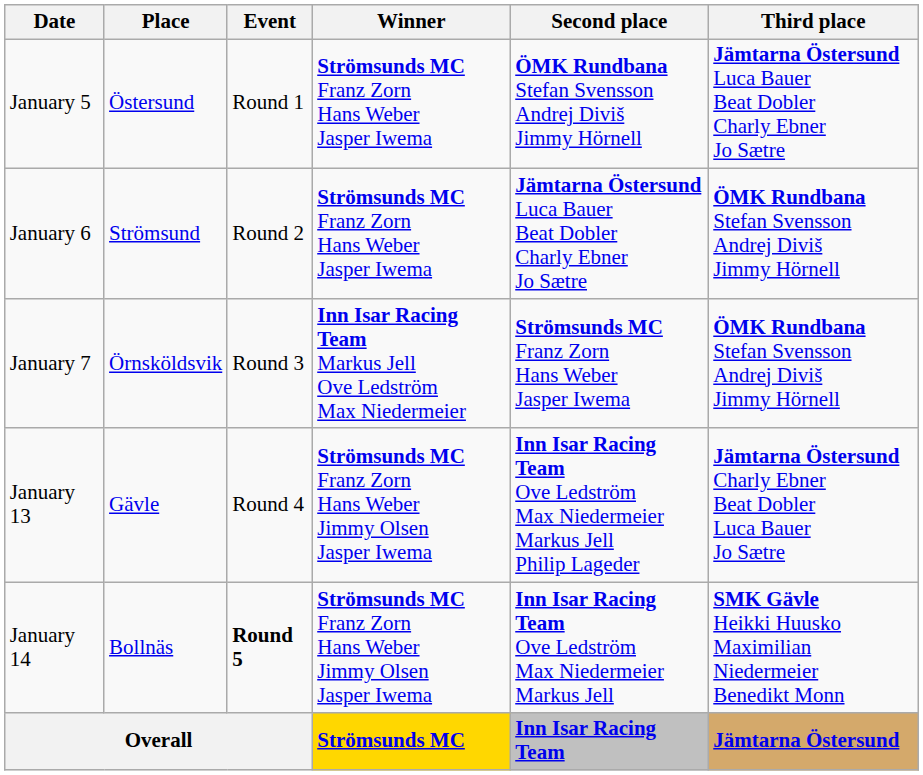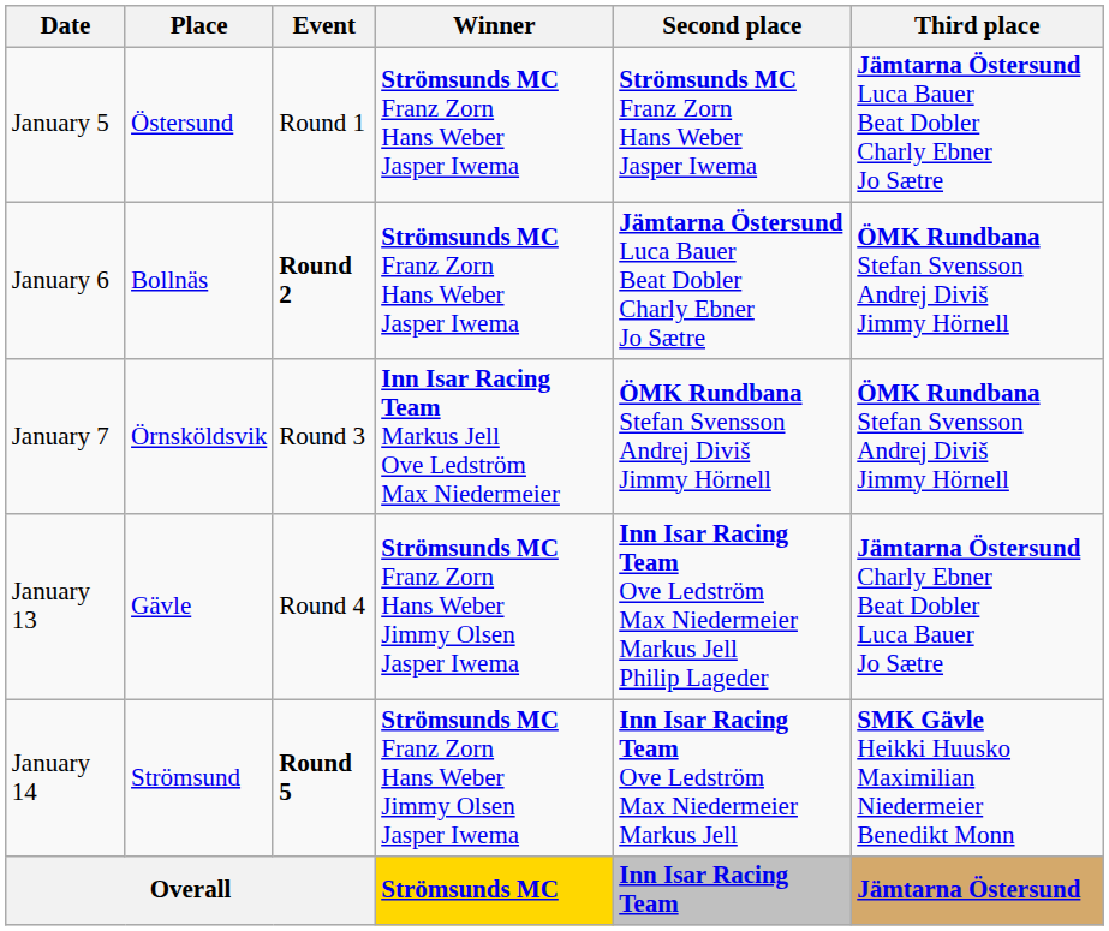 <table class=wikitable style="font-size:14px">
 <tr>
 <th>Date</th>
 <th>Place</th>
 <th>Event</th>
 <th>Winner</th>
 <th>Second place</th>
 <th>Third place</th>
 </tr>
 <tr>
 <td>January 5</td>
 <td> <a href='#'>Östersund</a></td>
 <td>Round 1</td>
 <td><strong><a href='#'>Strömsunds MC</a></strong><br> <a href='#'>Franz Zorn</a><br> <a href='#'>Hans Weber</a><br> <a href='#'>Jasper Iwema</a></td>
-<td><strong><a href='#'>ÖMK Rundbana</a></strong><br> <a href='#'>Stefan Svensson</a><br> <a href='#'>Andrej Diviš</a><br> <a href='#'>Jimmy Hörnell</a></td>
+<td><strong><a href='#'>Strömsunds MC</a></strong><br> <a href='#'>Franz Zorn</a><br> <a href='#'>Hans Weber</a><br> <a href='#'>Jasper Iwema</a></td>
 <td><strong><a href='#'>Jämtarna Östersund</a></strong><br> <a href='#'>Luca Bauer</a><br> <a href='#'>Beat Dobler</a><br> <a href='#'>Charly Ebner</a><br> <a href='#'>Jo Sætre</a></td>
 </tr>
 <tr>
 <td>January 6</td>
-<td> <a href='#'>Strömsund</a></td>
-<td>Round 2</td>
+<td> <a href='#'>Bollnäs</a></td>
+<td><strong>Round 2</strong></td>
 <td><strong><a href='#'>Strömsunds MC</a></strong><br> <a href='#'>Franz Zorn</a><br> <a href='#'>Hans Weber</a><br> <a href='#'>Jasper Iwema</a></td>
 <td><strong><a href='#'>Jämtarna Östersund</a></strong><br> <a href='#'>Luca Bauer</a><br> <a href='#'>Beat Dobler</a><br> <a href='#'>Charly Ebner</a><br> <a href='#'>Jo Sætre</a></td>
 <td><strong><a href='#'>ÖMK Rundbana</a></strong><br> <a href='#'>Stefan Svensson</a><br> <a href='#'>Andrej Diviš</a><br> <a href='#'>Jimmy Hörnell</a></td>
 </tr>
 <tr>
 <td>January 7</td>
 <td> <a href='#'>Örnsköldsvik</a></td>
 <td>Round 3</td>
 <td><strong><a href='#'>Inn Isar Racing Team</a></strong><br> <a href='#'>Markus Jell</a><br> <a href='#'>Ove Ledström</a><br> <a href='#'>Max Niedermeier</a></td>
-<td><strong><a href='#'>Strömsunds MC</a></strong><br> <a href='#'>Franz Zorn</a><br> <a href='#'>Hans Weber</a><br> <a href='#'>Jasper Iwema</a></td>
+<td><strong><a href='#'>ÖMK Rundbana</a></strong><br> <a href='#'>Stefan Svensson</a><br> <a href='#'>Andrej Diviš</a><br> <a href='#'>Jimmy Hörnell</a></td>
 <td><strong><a href='#'>ÖMK Rundbana</a></strong><br> <a href='#'>Stefan Svensson</a><br> <a href='#'>Andrej Diviš</a><br> <a href='#'>Jimmy Hörnell</a></td>
 </tr>
 <tr>
 <td>January 13</td>
 <td> <a href='#'>Gävle</a></td>
 <td>Round 4</td>
 <td><strong><a href='#'>Strömsunds MC</a></strong><br> <a href='#'>Franz Zorn</a><br> <a href='#'>Hans Weber</a><br> <a href='#'>Jimmy Olsen</a><br> <a href='#'>Jasper Iwema</a></td>
 <td><strong><a href='#'>Inn Isar Racing Team</a></strong><br> <a href='#'>Ove Ledström</a><br> <a href='#'>Max Niedermeier</a><br> <a href='#'>Markus Jell</a><br> <a href='#'>Philip Lageder</a></td>
 <td><strong><a href='#'>Jämtarna Östersund</a></strong><br> <a href='#'>Charly Ebner</a><br> <a href='#'>Beat Dobler</a><br> <a href='#'>Luca Bauer</a><br> <a href='#'>Jo Sætre</a></td>
 </tr>
 <tr>
 <td>January 14</td>
-<td> <a href='#'>Bollnäs</a></td>
+<td> <a href='#'>Strömsund</a></td>
 <td><strong>Round 5</strong></td>
 <td><strong><a href='#'>Strömsunds MC</a></strong><br> <a href='#'>Franz Zorn</a><br> <a href='#'>Hans Weber</a><br> <a href='#'>Jimmy Olsen</a><br> <a href='#'>Jasper Iwema</a></td>
 <td><strong><a href='#'>Inn Isar Racing Team</a></strong><br> <a href='#'>Ove Ledström</a><br> <a href='#'>Max Niedermeier</a><br> <a href='#'>Markus Jell</a></td>
 <td><strong><a href='#'>SMK Gävle</a></strong><br> <a href='#'>Heikki Huusko</a><br> <a href='#'>Maximilian Niedermeier</a><br> <a href='#'>Benedikt Monn</a></td>
 </tr>
 <tr>
 <th colspan=3><strong>Overall</strong></th>
 <td bgcolor=gold><strong><a href='#'>Strömsunds MC</a></strong></td>
 <td bgcolor=silver><strong><a href='#'>Inn Isar Racing Team</a></strong></td>
 <td bgcolor=d4a96b><strong><a href='#'>Jämtarna Östersund</a></strong></td>
 </tr>
 </table>
